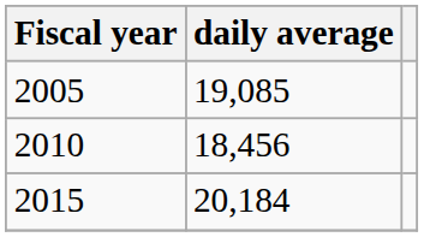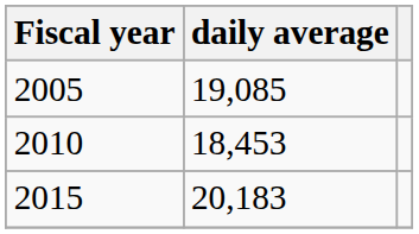 <table class="wikitable">
 <tr>
 <th>Fiscal year</th>
 <th>daily average</th>
 <th></th>
 </tr>
 <tr>
 <td>2005</td>
 <td>19,085</td>
 <td></td>
 </tr>
 <tr>
 <td>2010</td>
-<td>18,456</td>
+<td>18,453</td>
 <td></td>
 </tr>
 <tr>
 <td>2015</td>
-<td>20,184</td>
+<td>20,183</td>
 <td></td>
 </tr>
 <tr>
 </tr>
 </table>
